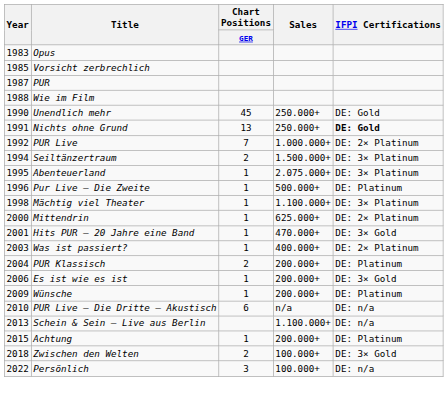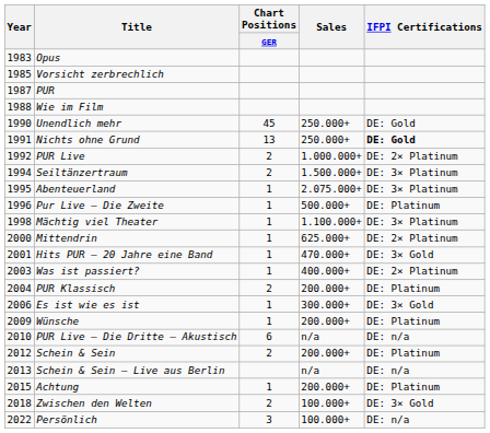 <table class="wikitable">
 <tr>
 <th rowspan="2">Year</th>
 <th rowspan="2">Title</th>
 <th colspan="1">Chart Positions</th>
 <th rowspan="2">Sales</th>
 <th rowspan="2"><a href='#'>IFPI</a> Certifications</th>
 </tr>
 <tr>
 <th width="40"><small><a href='#'>GER</a></small></th>
 </tr>
 <tr>
 <td>1983</td>
 <td><em>Opus</em></td>
 <td align="center"></td>
 <td></td>
 <td></td>
 </tr>
 <tr>
 <td>1985</td>
 <td><em>Vorsicht zerbrechlich</em></td>
 <td align="center"></td>
 <td></td>
 <td></td>
 </tr>
 <tr>
 <td>1987</td>
 <td><em>PUR</em></td>
 <td align="center"></td>
 <td></td>
 <td></td>
 </tr>
 <tr>
 <td>1988</td>
 <td><em>Wie im Film</em></td>
 <td align="center"></td>
 <td></td>
 <td></td>
 </tr>
 <tr>
 <td>1990</td>
 <td><em>Unendlich mehr</em></td>
 <td align="center">45</td>
 <td>250.000+</td>
 <td>DE: Gold</td>
 </tr>
 <tr>
 <td>1991</td>
 <td><em>Nichts ohne Grund</em></td>
 <td align="center">13</td>
 <td>250.000+</td>
 <td><strong>DE: Gold</strong></td>
 </tr>
 <tr>
 <td>1992</td>
 <td><em>PUR Live</em></td>
-<td align="center">7</td>
+<td align="center">2</td>
 <td>1.000.000+</td>
 <td>DE: 2× Platinum</td>
 </tr>
 <tr>
 <td>1994</td>
 <td><em>Seiltänzertraum</em></td>
 <td align="center">2</td>
 <td>1.500.000+</td>
 <td>DE: 3× Platinum</td>
 </tr>
 <tr>
 <td>1995</td>
 <td><em>Abenteuerland</em></td>
 <td align="center">1</td>
 <td>2.075.000+</td>
 <td>DE: 3× Platinum</td>
 </tr>
 <tr>
 <td>1996</td>
 <td><em>Pur Live – Die Zweite</em></td>
 <td align="center">1</td>
 <td>500.000+</td>
 <td>DE: Platinum</td>
 </tr>
 <tr>
 <td>1998</td>
 <td><em>Mächtig viel Theater</em></td>
 <td align="center">1</td>
 <td>1.100.000+</td>
 <td>DE: 3× Platinum</td>
 </tr>
 <tr>
 <td>2000</td>
 <td><em>Mittendrin</em></td>
 <td align="center">1</td>
 <td>625.000+</td>
 <td>DE: 2× Platinum</td>
 </tr>
 <tr>
 <td>2001</td>
 <td><em>Hits PUR – 20 Jahre eine Band</em></td>
 <td align="center">1</td>
 <td>470.000+</td>
 <td>DE: 3× Gold</td>
 </tr>
 <tr>
 <td>2003</td>
 <td><em>Was ist passiert?</em></td>
 <td align="center">1</td>
 <td>400.000+</td>
 <td>DE: 2× Platinum</td>
 </tr>
 <tr>
 <td>2004</td>
 <td><em>PUR Klassisch</em></td>
 <td align="center">2</td>
 <td>200.000+</td>
 <td>DE: Platinum</td>
 </tr>
 <tr>
 <td>2006</td>
 <td><em>Es ist wie es ist</em></td>
 <td align="center">1</td>
-<td>200.000+</td>
+<td>300.000+</td>
 <td>DE: 3× Gold</td>
 </tr>
 <tr>
 <td>2009</td>
 <td><em>Wünsche</em></td>
 <td align="center">1</td>
 <td>200.000+</td>
 <td>DE: Platinum</td>
 </tr>
 <tr>
 <td>2010</td>
 <td><em>PUR Live – Die Dritte – Akustisch</em></td>
 <td align="center">6</td>
 <td>n/a</td>
 <td>DE: n/a</td>
 </tr>
 <tr>
+<td>2012</td>
+<td><em>Schein & Sein</em></td>
+<td align="center">2</td>
+<td>200.000+</td>
+<td>DE: Platinum</td>
+</tr>
+<tr>
 <td>2013</td>
 <td><em>Schein & Sein – Live aus Berlin</em></td>
 <td align="center"></td>
-<td>1.100.000+</td>
+<td>n/a</td>
 <td>DE: n/a</td>
 </tr>
 <tr>
 <td>2015</td>
 <td><em>Achtung</em></td>
 <td align="center">1</td>
 <td>200.000+</td>
 <td>DE: Platinum</td>
 </tr>
 <tr>
 <td>2018</td>
 <td><em>Zwischen den Welten</em></td>
 <td align="center">2</td>
 <td>100.000+</td>
 <td>DE: 3× Gold</td>
 </tr>
 <tr>
 <td>2022</td>
 <td><em>Persönlich</em></td>
 <td align="center">3</td>
 <td>100.000+</td>
 <td>DE: n/a</td>
 </tr>
 </table>
